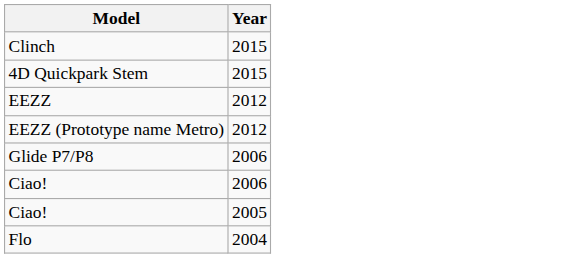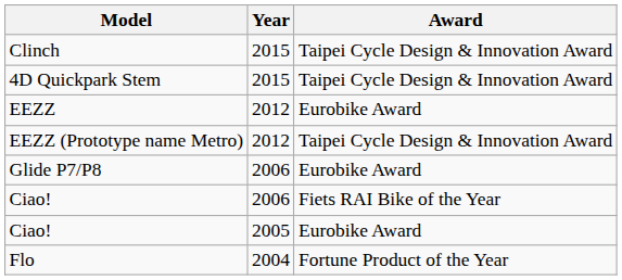 <table class="wikitable">
 <tr>
 <th>Model</th>
 <th>Year</th>
+<th>Award</th>
 </tr>
 <tr>
 <td>Clinch</td>
 <td>2015</td>
+<td>Taipei Cycle Design & Innovation Award</td>
 </tr>
 <tr>
 <td>4D Quickpark Stem</td>
 <td>2015</td>
+<td>Taipei Cycle Design & Innovation Award</td>
 </tr>
 <tr>
 <td>EEZZ</td>
 <td>2012</td>
+<td>Eurobike Award</td>
 </tr>
 <tr>
 <td>EEZZ (Prototype name Metro)</td>
 <td>2012</td>
+<td>Taipei Cycle Design & Innovation Award</td>
 </tr>
 <tr>
 <td>Glide P7/P8</td>
 <td>2006</td>
+<td>Eurobike Award</td>
 </tr>
 <tr>
 <td>Ciao!</td>
 <td>2006</td>
+<td>Fiets RAI Bike of the Year</td>
 </tr>
 <tr>
 <td>Ciao!</td>
 <td>2005</td>
+<td>Eurobike Award</td>
 </tr>
 <tr>
 <td>Flo</td>
 <td>2004</td>
+<td>Fortune Product of the Year</td>
 </tr>
 </table>
